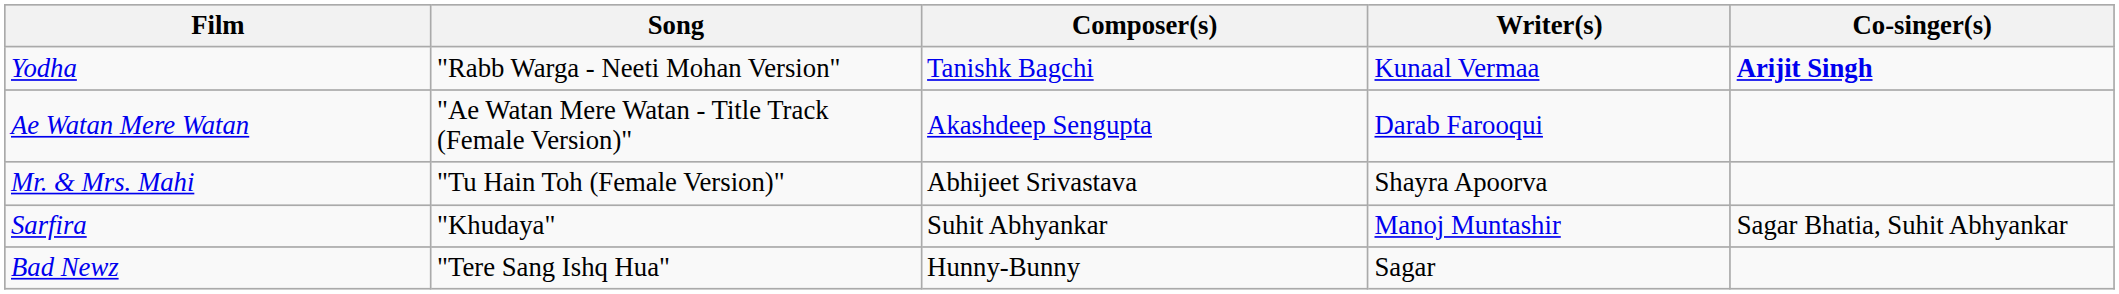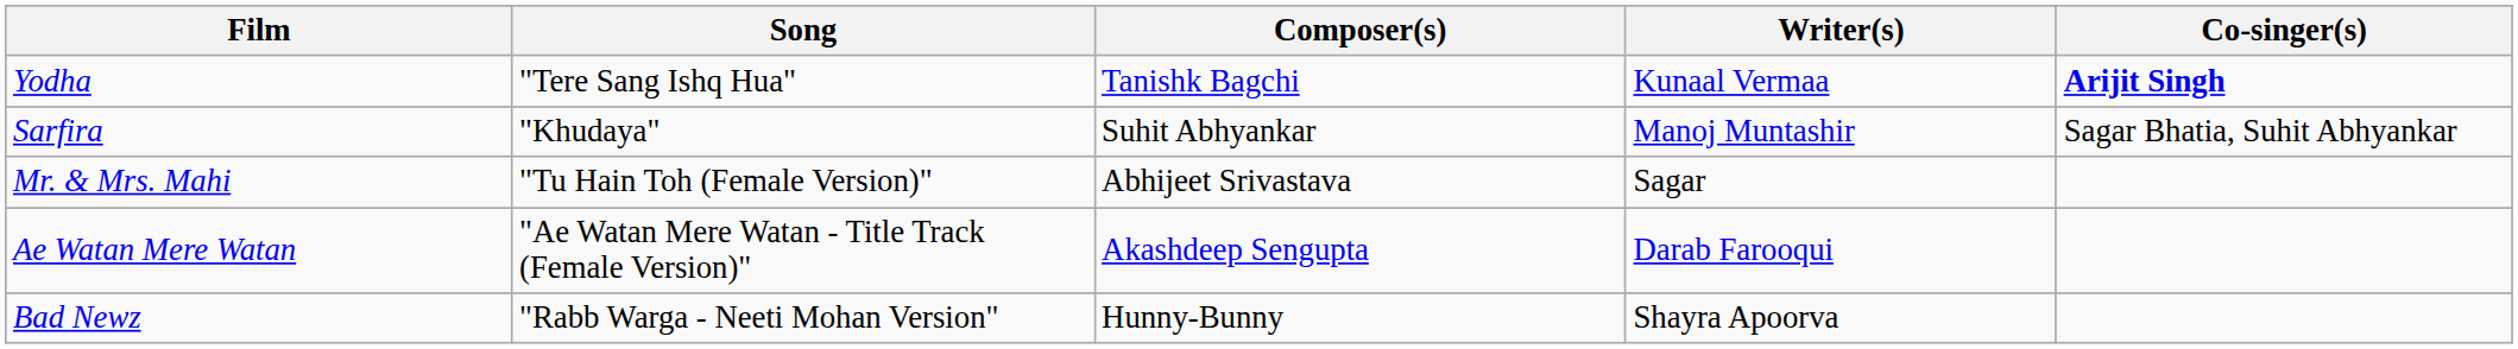 <table class="wikitable plainrowheaders" width="100%" textcolor:#000;">
 <tr>
 <th scope="col" width="20%"><strong>Film</strong></th>
 <th scope="col" width="23%"><strong>Song</strong></th>
 <th scope="col" width="21%"><strong>Composer(s)</strong></th>
 <th scope="col" width="17%"><strong>Writer(s)</strong></th>
 <th scope="col" width="18%"><strong>Co-singer(s)</strong></th>
 </tr>
 <tr>
 <td><em><a href='#'>Yodha</a></em></td>
-<td>"Rabb Warga - Neeti Mohan Version"</td>
+<td>"Tere Sang Ishq Hua"</td>
 <td><a href='#'>Tanishk Bagchi</a></td>
 <td><a href='#'>Kunaal Vermaa</a></td>
 <td><strong><a href='#'>Arijit Singh</a></strong></td>
+</tr>
+<tr>
+<td><em><a href='#'>Sarfira</a></em></td>
+<td>"Khudaya"</td>
+<td>Suhit Abhyankar</td>
+<td><a href='#'>Manoj Muntashir</a></td>
+<td>Sagar Bhatia, Suhit Abhyankar</td>
+</tr>
+<tr>
+<td><em><a href='#'>Mr. & Mrs. Mahi</a></em></td>
+<td>"Tu Hain Toh (Female Version)"</td>
+<td>Abhijeet Srivastava</td>
+<td>Sagar</td>
+<td></td>
 </tr>
 <tr>
 <td><em><a href='#'>Ae Watan Mere Watan</a></em></td>
 <td>"Ae Watan Mere Watan - Title Track (Female Version)"</td>
 <td><a href='#'>Akashdeep Sengupta</a></td>
 <td><a href='#'>Darab Farooqui</a></td>
 <td></td>
 </tr>
 <tr>
-<td><em><a href='#'>Mr. & Mrs. Mahi</a></em></td>
-<td>"Tu Hain Toh (Female Version)"</td>
-<td>Abhijeet Srivastava</td>
+<td><em><a href='#'>Bad Newz</a></em></td>
+<td>"Rabb Warga - Neeti Mohan Version"</td>
+<td>Hunny-Bunny</td>
 <td>Shayra Apoorva</td>
 <td></td>
 </tr>
-<tr>
-<td><em><a href='#'>Sarfira</a></em></td>
-<td>"Khudaya"</td>
-<td>Suhit Abhyankar</td>
-<td><a href='#'>Manoj Muntashir</a></td>
-<td>Sagar Bhatia, Suhit Abhyankar</td>
-</tr>
-<tr>
-<td><em><a href='#'>Bad Newz</a></em></td>
-<td>"Tere Sang Ishq Hua"</td>
-<td>Hunny-Bunny</td>
-<td>Sagar</td>
-<td></td>
-</tr>
 </table>
